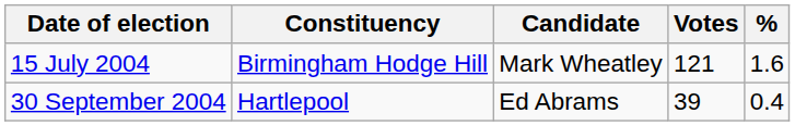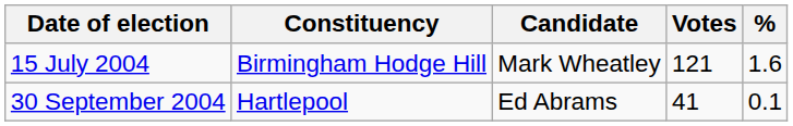 <table class="wikitable">
 <tr>
 <th>Date of election</th>
 <th>Constituency</th>
 <th>Candidate</th>
 <th>Votes</th>
 <th>%</th>
 </tr>
 <tr>
 <td><a href='#'>15 July 2004</a></td>
 <td><a href='#'>Birmingham Hodge Hill</a></td>
 <td>Mark Wheatley</td>
 <td>121</td>
 <td>1.6</td>
 </tr>
 <tr>
 <td><a href='#'>30 September 2004</a></td>
 <td><a href='#'>Hartlepool</a></td>
 <td>Ed Abrams</td>
-<td>39</td>
-<td>0.4</td>
+<td>41</td>
+<td>0.1</td>
 </tr>
 </table>
